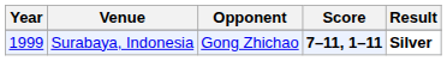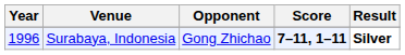 <table class="sortable wikitable" style="font-size: 90%;">
 <tr>
 <th>Year</th>
 <th>Venue</th>
 <th>Opponent</th>
 <th>Score</th>
 <th>Result</th>
 </tr>
 <tr>
 </tr>
 <tr style="background:#ECF2FF">
-<td align="center"><a href='#'>1999</a></td>
+<td align="center"><a href='#'>1996</a></td>
 <td align="left"><a href='#'>Surabaya, Indonesia</a></td>
 <td align="left"> <a href='#'>Gong Zhichao</a></td>
 <td align="left"><strong>7–11, 1–11</strong></td>
 <td style="text-align:left; background:white"> <strong>Silver</strong></td>
 </tr>
 </table>
